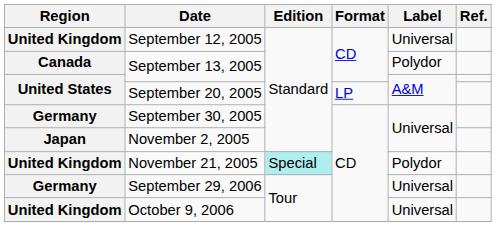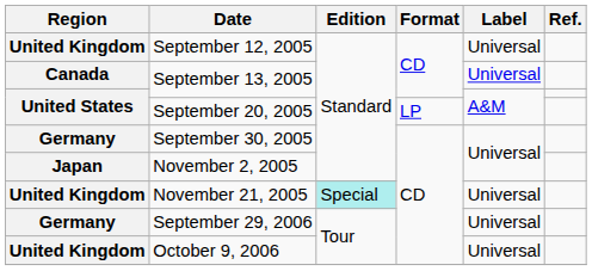 <table class="wikitable plainrowheaders">
 <tr>
 <th scope="col">Region</th>
 <th scope="col">Date</th>
 <th scope="col">Edition</th>
 <th scope="col">Format</th>
 <th scope="col">Label</th>
 <th scope="col">Ref.</th>
 </tr>
 <tr>
 <th scope="row">United Kingdom</th>
 <td>September 12, 2005</td>
 <td rowspan="6">Standard</td>
 <td rowspan="3"><a href='#'>CD</a></td>
 <td>Universal</td>
 <td></td>
 </tr>
 <tr>
 <th scope="row">Canada</th>
 <td rowspan="2">September 13, 2005</td>
-<td>Polydor</td>
+<td><a href='#'>Universal</a></td>
 <td></td>
 </tr>
 <tr>
 <th scope="row" rowspan="2">United States</th>
 <td rowspan="2"><a href='#'>A&M</a></td>
 <td></td>
 </tr>
 <tr>
 <td>September 20, 2005</td>
 <td><a href='#'>LP</a></td>
 <td></td>
 </tr>
 <tr>
 <th scope="row">Germany</th>
 <td>September 30, 2005</td>
 <td rowspan="5">CD</td>
 <td rowspan="2">Universal</td>
 <td></td>
 </tr>
 <tr>
 <th scope="row">Japan</th>
 <td>November 2, 2005</td>
 <td></td>
 </tr>
 <tr>
 <th scope="row">United Kingdom</th>
 <td>November 21, 2005</td>
 <td style="background: paleturquoise;">Special</td>
-<td>Polydor</td>
+<td>Universal</td>
 <td></td>
 </tr>
 <tr>
 <th scope="row">Germany</th>
 <td>September 29, 2006</td>
 <td rowspan="2">Tour</td>
 <td>Universal</td>
 <td></td>
 </tr>
 <tr>
 <th scope="row">United Kingdom</th>
 <td>October 9, 2006</td>
 <td>Universal</td>
 <td></td>
 </tr>
 <tr>
 </tr>
 </table>
